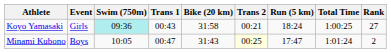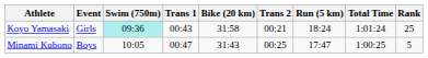 <table class="wikitable" style="font-size:90%;">
 <tr>
 <th>Athlete</th>
 <th>Event</th>
 <th>Swim (750m)</th>
 <th>Trans 1</th>
 <th>Bike (20 km)</th>
 <th>Trans 2</th>
 <th>Run (5 km)</th>
 <th>Total Time</th>
 <th>Rank</th>
 </tr>
 <tr align=center>
 <td align=left><a href='#'>Koyo Yamasaki</a></td>
 <td align=left><a href='#'>Girls</a></td>
 <td style="background: paleturquoise;">09:36</td>
 <td>00:43</td>
 <td>31:58</td>
 <td>00:21</td>
 <td>18:24</td>
-<td>1:00:25</td>
-<td>27</td>
+<td>1:01:24</td>
+<td>25</td>
 </tr>
 <tr align=center>
 <td align=left><a href='#'>Minami Kubono</a></td>
 <td align=left><a href='#'>Boys</a></td>
 <td>10:05</td>
 <td>00:47</td>
 <td>31:43</td>
-<td style="background: lightyellow;">00:25</td>
+<td>00:25</td>
 <td>17:47</td>
-<td>1:01:24</td>
-<td>2</td>
+<td>1:00:25</td>
+<td>5</td>
 </tr>
 </table>
